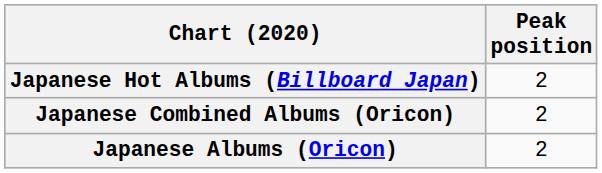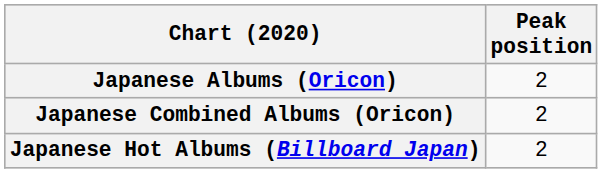 <table class="wikitable sortable plainrowheaders" style="text-align:center">
 <tr>
 <th scope="col">Chart (2020)</th>
 <th scope="col">Peak<br>position</th>
 </tr>
 <tr>
-<th scope="row">Japanese Hot Albums (<em><a href='#'>Billboard Japan</a></em>)</th>
+<th scope="row">Japanese Albums (<a href='#'>Oricon</a>)</th>
 <td>2</td>
 </tr>
 <tr>
 <th scope="row">Japanese Combined Albums (Oricon)</th>
 <td>2</td>
 </tr>
 <tr>
-<th scope="row">Japanese Albums (<a href='#'>Oricon</a>)</th>
+<th scope="row">Japanese Hot Albums (<em><a href='#'>Billboard Japan</a></em>)</th>
 <td>2</td>
 </tr>
 </table>
